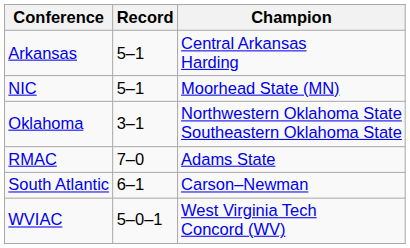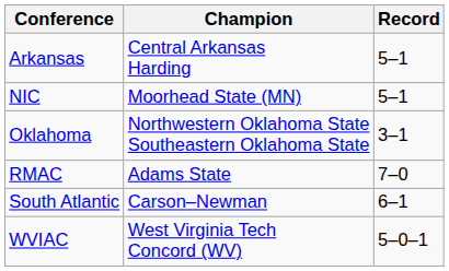 <table class="wikitable">
 <tr>
 <th>Conference</th>
+<th>Champion</th>
 <th>Record</th>
-<th>Champion</th>
 </tr>
 <tr>
 <td><a href='#'>Arkansas</a></td>
+<td><a href='#'>Central Arkansas</a><br><a href='#'>Harding</a></td>
 <td>5–1</td>
-<td><a href='#'>Central Arkansas</a><br><a href='#'>Harding</a></td>
 </tr>
 <tr>
 <td><a href='#'>NIC</a></td>
+<td><a href='#'>Moorhead State (MN)</a></td>
 <td>5–1</td>
-<td><a href='#'>Moorhead State (MN)</a></td>
 </tr>
 <tr>
 <td><a href='#'>Oklahoma</a></td>
+<td><a href='#'>Northwestern Oklahoma State</a><br><a href='#'>Southeastern Oklahoma State</a></td>
 <td>3–1</td>
-<td><a href='#'>Northwestern Oklahoma State</a><br><a href='#'>Southeastern Oklahoma State</a></td>
 </tr>
 <tr>
 <td><a href='#'>RMAC</a></td>
+<td><a href='#'>Adams State</a></td>
 <td>7–0</td>
-<td><a href='#'>Adams State</a></td>
 </tr>
 <tr>
 <td><a href='#'>South Atlantic</a></td>
+<td><a href='#'>Carson–Newman</a></td>
 <td>6–1</td>
-<td><a href='#'>Carson–Newman</a></td>
 </tr>
 <tr>
 <td><a href='#'>WVIAC</a></td>
+<td><a href='#'>West Virginia Tech</a><br><a href='#'>Concord (WV)</a></td>
 <td>5–0–1</td>
-<td><a href='#'>West Virginia Tech</a><br><a href='#'>Concord (WV)</a></td>
 </tr>
 </table>
